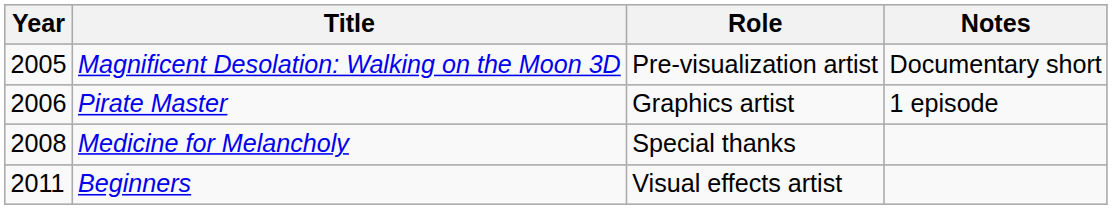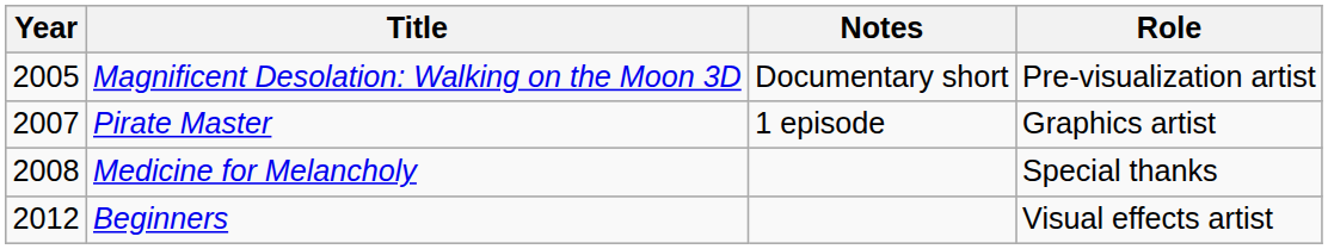 <table class="wikitable">
 <tr>
 <th>Year</th>
 <th>Title</th>
+<th>Notes</th>
 <th>Role</th>
-<th>Notes</th>
 </tr>
 <tr>
 <td>2005</td>
 <td><em><a href='#'>Magnificent Desolation: Walking on the Moon 3D</a></em></td>
+<td>Documentary short</td>
 <td>Pre-visualization artist</td>
-<td>Documentary short</td>
 </tr>
 <tr>
-<td>2006</td>
+<td>2007</td>
 <td><em><a href='#'>Pirate Master</a></em></td>
+<td>1 episode</td>
 <td>Graphics artist</td>
-<td>1 episode</td>
 </tr>
 <tr>
 <td>2008</td>
 <td><em><a href='#'>Medicine for Melancholy</a></em></td>
+<td></td>
 <td>Special thanks</td>
-<td></td>
 </tr>
 <tr>
-<td>2011</td>
+<td>2012</td>
 <td><em><a href='#'>Beginners</a></em></td>
+<td></td>
 <td>Visual effects artist</td>
-<td></td>
 </tr>
 </table>
